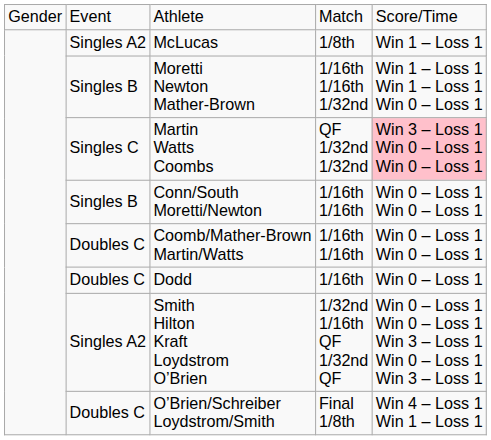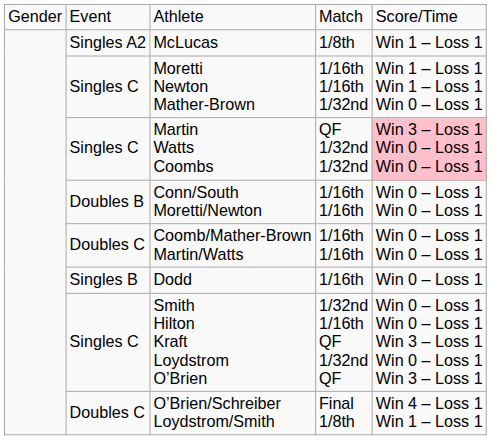 <table class="wikitable sortable mw-collapsible">
 <tr>
 <td>Gender</td>
 <td>Event</td>
 <td>Athlete</td>
 <td>Match</td>
 <td>Score/Time</td>
 </tr>
 <tr>
 <td rowspan="8"></td>
 <td>Singles A2</td>
 <td>McLucas</td>
 <td>1/8th</td>
 <td>Win 1 – Loss 1</td>
 </tr>
 <tr>
-<td>Singles B</td>
+<td>Singles C</td>
 <td>Moretti<br>Newton<br>Mather-Brown</td>
 <td>1/16th<br>1/16th<br>1/32nd</td>
 <td>Win 1 – Loss 1<br>Win 1 – Loss 1<br>Win 0 – Loss 1</td>
 </tr>
 <tr>
 <td>Singles C</td>
 <td>Martin<br>Watts<br>Coombs</td>
 <td>QF<br>1/32nd<br>1/32nd</td>
 <td style="background: pink;">Win 3 – Loss 1<br>Win 0 – Loss 1<br>Win 0 – Loss 1</td>
 </tr>
 <tr>
-<td>Singles B</td>
+<td>Doubles B</td>
 <td>Conn/South<br>Moretti/Newton</td>
 <td>1/16th<br>1/16th</td>
 <td>Win 0 – Loss 1<br>Win 0 – Loss 1</td>
 </tr>
 <tr>
 <td>Doubles C</td>
 <td>Coomb/Mather-Brown<br>Martin/Watts</td>
 <td>1/16th<br>1/16th</td>
 <td>Win 0 – Loss 1<br>Win 0 – Loss 1</td>
 </tr>
 <tr>
-<td>Doubles C</td>
+<td>Singles B</td>
 <td>Dodd</td>
 <td>1/16th</td>
 <td>Win 0 – Loss 1</td>
 </tr>
 <tr>
-<td>Singles A2</td>
+<td>Singles C</td>
 <td>Smith<br>Hilton<br>Kraft<br>Loydstrom<br>O’Brien</td>
 <td>1/32nd<br>1/16th<br>QF<br>1/32nd<br>QF</td>
 <td>Win 0 – Loss 1<br>Win 0 – Loss 1<br>Win 3 – Loss 1<br>Win 0 – Loss 1<br>Win 3 – Loss 1</td>
 </tr>
 <tr>
 <td>Doubles C</td>
 <td>O’Brien/Schreiber<br>Loydstrom/Smith</td>
 <td>Final<br>1/8th</td>
 <td>Win 4 – Loss 1<br>Win 1 – Loss 1</td>
 </tr>
 </table>
